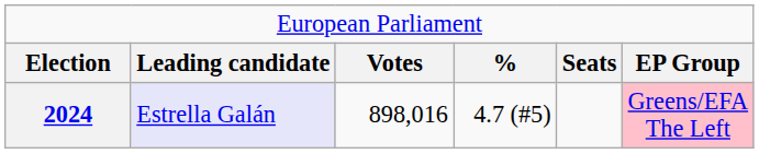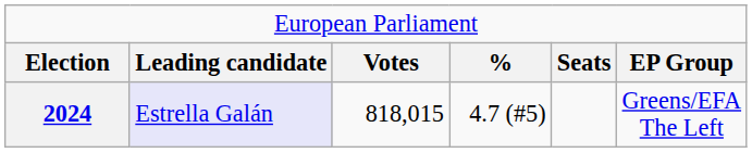 <table class="wikitable" style="text-align:right;">
 <tr>
 <td colspan="6" align="center"><a href='#'>European Parliament</a></td>
 </tr>
 <tr>
 <th style="width:75px;">Election</th>
 <th>Leading candidate</th>
 <th style="width:70px;">Votes</th>
 <th style="width:60px;">%</th>
 <th>Seats</th>
 <th>EP Group</th>
 </tr>
 <tr>
 <th><a href='#'>2024</a></th>
 <td style="background: lavender; text-align:left;"><a href='#'>Estrella Galán</a></td>
-<td>898,016</td>
+<td>818,015</td>
 <td>4.7 (#5)</td>
 <td></td>
-<td style="background: pink; text-align:center;"><a href='#'>Greens/EFA</a><br><a href='#'>The Left</a></td>
+<td style="text-align:center;"><a href='#'>Greens/EFA</a><br><a href='#'>The Left</a></td>
 </tr>
 </table>
